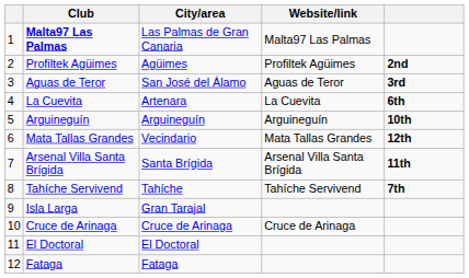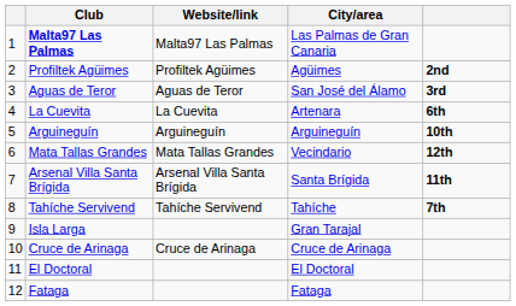 <table class="wikitable sortable">
 <tr>
 <th width=5></th>
 <th width=150>Club</th>
+<th width=160>Website/link</th>
 <th width=160>City/area</th>
-<th width=160>Website/link</th>
 <th width=100></th>
 </tr>
 <tr>
 <td>1</td>
 <td><strong><a href='#'>Malta97 Las Palmas</a></strong></td>
+<td>Malta97 Las Palmas</td>
 <td><a href='#'>Las Palmas de Gran Canaria</a></td>
-<td>Malta97 Las Palmas</td>
 <td><strong></strong></td>
 </tr>
 <tr>
 <td>2</td>
 <td><a href='#'>Profiltek Agüimes</a></td>
+<td>Profiltek Agüimes</td>
 <td><a href='#'>Agüimes</a></td>
-<td>Profiltek Agüimes</td>
 <td><strong>2nd</strong></td>
 </tr>
 <tr>
 <td>3</td>
 <td><a href='#'>Aguas de Teror</a></td>
+<td>Aguas de Teror</td>
 <td><a href='#'>San José del Álamo</a></td>
-<td>Aguas de Teror</td>
 <td><strong>3rd</strong></td>
 </tr>
 <tr>
 <td>4</td>
 <td><a href='#'>La Cuevita</a></td>
+<td>La Cuevita</td>
 <td><a href='#'>Artenara</a></td>
-<td>La Cuevita</td>
 <td><strong>6th</strong></td>
 </tr>
 <tr>
 <td>5</td>
 <td><a href='#'>Arguineguín</a></td>
+<td>Arguineguín</td>
 <td><a href='#'>Arguineguín</a></td>
-<td>Arguineguín</td>
 <td><strong>10th</strong></td>
 </tr>
 <tr>
 <td>6</td>
 <td><a href='#'>Mata Tallas Grandes</a></td>
+<td>Mata Tallas Grandes</td>
 <td><a href='#'>Vecindario</a></td>
-<td>Mata Tallas Grandes</td>
 <td><strong>12th</strong></td>
 </tr>
 <tr>
 <td>7</td>
 <td><a href='#'>Arsenal Villa Santa Brígida</a></td>
+<td>Arsenal Villa Santa Brígida</td>
 <td><a href='#'>Santa Brígida</a></td>
-<td>Arsenal Villa Santa Brígida</td>
 <td><strong>11th</strong></td>
 </tr>
 <tr>
 <td>8</td>
 <td><a href='#'>Tahíche Servivend</a></td>
+<td>Tahíche Servivend</td>
 <td><a href='#'>Tahíche</a></td>
-<td>Tahíche Servivend</td>
 <td><strong>7th</strong></td>
 </tr>
 <tr>
 <td>9</td>
 <td><a href='#'>Isla Larga</a></td>
+<td></td>
 <td><a href='#'>Gran Tarajal</a></td>
-<td></td>
 <td><strong></strong></td>
 </tr>
 <tr>
 <td>10</td>
 <td><a href='#'>Cruce de Arinaga</a></td>
+<td>Cruce de Arinaga</td>
 <td><a href='#'>Cruce de Arinaga</a></td>
-<td>Cruce de Arinaga</td>
 <td><strong></strong></td>
 </tr>
 <tr>
 <td>11</td>
 <td><a href='#'>El Doctoral</a></td>
+<td></td>
 <td><a href='#'>El Doctoral</a></td>
-<td></td>
 <td><strong></strong></td>
 </tr>
 <tr>
 <td>12</td>
 <td><a href='#'>Fataga</a></td>
+<td></td>
 <td><a href='#'>Fataga</a></td>
-<td></td>
 <td><strong></strong></td>
 </tr>
 </table>
